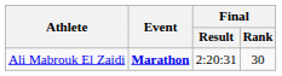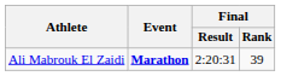 <table class=wikitable style="font-size:90%">
 <tr>
 <th rowspan="2">Athlete</th>
 <th rowspan="2">Event</th>
 <th colspan="2">Final</th>
 </tr>
 <tr style="font-size:95%">
 <th>Result</th>
 <th>Rank</th>
 </tr>
 <tr align=center>
 <td align=left><a href='#'>Ali Mabrouk El Zaidi</a></td>
 <td align=left><strong><a href='#'>Marathon</a></strong></td>
 <td>2:20:31</td>
-<td>30</td>
+<td>39</td>
 </tr>
 </table>
